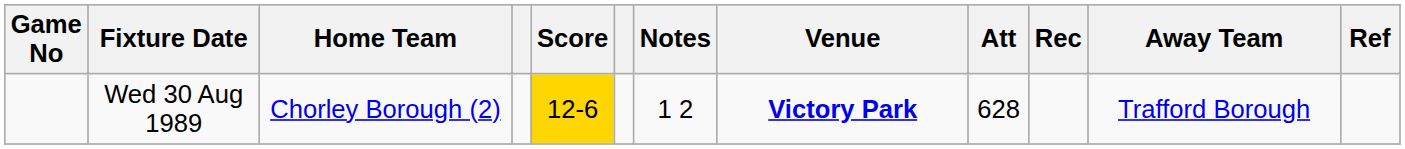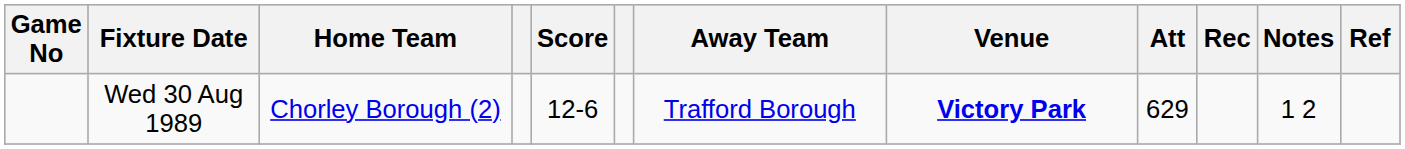 <table class="wikitable" style="text-align:center;">
 <tr>
 <th width=20 abbr="No">Game No</th>
 <th width=100 abbr="Date">Fixture Date</th>
 <th width=150 abbr="Home Team">Home Team</th>
 <th width=5 abbr="space"></th>
 <th width=20 abbr="Score">Score</th>
 <th width=5 abbr="space"></th>
-<th width=20 abbr="Notes">Notes</th>
+<th width=150 abbr="Away Team">Away Team</th>
 <th width=150 abbr="Venue">Venue</th>
 <th width=30 abbr="Att">Att</th>
 <th width=30 abbr="Rec">Rec</th>
-<th width=150 abbr="Away Team">Away Team</th>
+<th width=20 abbr="Notes">Notes</th>
 <th width=30 abbr="Ref">Ref</th>
 </tr>
 <tr>
 <td></td>
 <td>Wed 30 Aug 1989</td>
 <td><a href='#'>Chorley Borough (2)</a></td>
 <td></td>
-<td style="background: gold;">12-6</td>
+<td>12-6</td>
+<td></td>
+<td><a href='#'>Trafford Borough</a></td>
+<td><strong><a href='#'>Victory Park</a></strong></td>
+<td>629</td>
 <td></td>
 <td>1 2</td>
-<td><strong><a href='#'>Victory Park</a></strong></td>
-<td>628</td>
-<td></td>
-<td><a href='#'>Trafford Borough</a></td>
 <td></td>
 </tr>
 </table>
